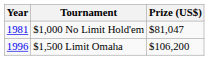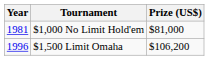 <table class="wikitable">
 <tr>
 <th>Year</th>
 <th>Tournament</th>
 <th>Prize (US$)</th>
 </tr>
 <tr>
 <td><a href='#'>1981</a></td>
 <td>$1,000 No Limit Hold'em</td>
-<td>$81,047</td>
+<td>$81,000</td>
 </tr>
 <tr>
 <td><a href='#'>1996</a></td>
 <td>$1,500 Limit Omaha</td>
 <td>$106,200</td>
 </tr>
 </table>
